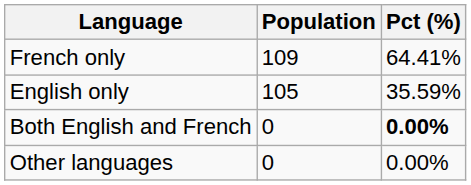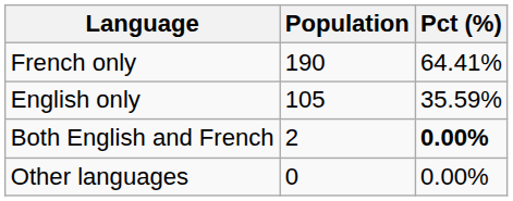 <table class="wikitable">
 <tr>
 <th>Language</th>
 <th>Population</th>
 <th>Pct (%)</th>
 </tr>
 <tr>
 <td>French only</td>
-<td>109</td>
+<td>190</td>
 <td>64.41%</td>
 </tr>
 <tr>
 <td>English only</td>
 <td>105</td>
 <td>35.59%</td>
 </tr>
 <tr>
 <td>Both English and French</td>
-<td>0</td>
+<td>2</td>
 <td><strong>0.00%</strong></td>
 </tr>
 <tr>
 <td>Other languages</td>
 <td>0</td>
 <td>0.00%</td>
 </tr>
 </table>
